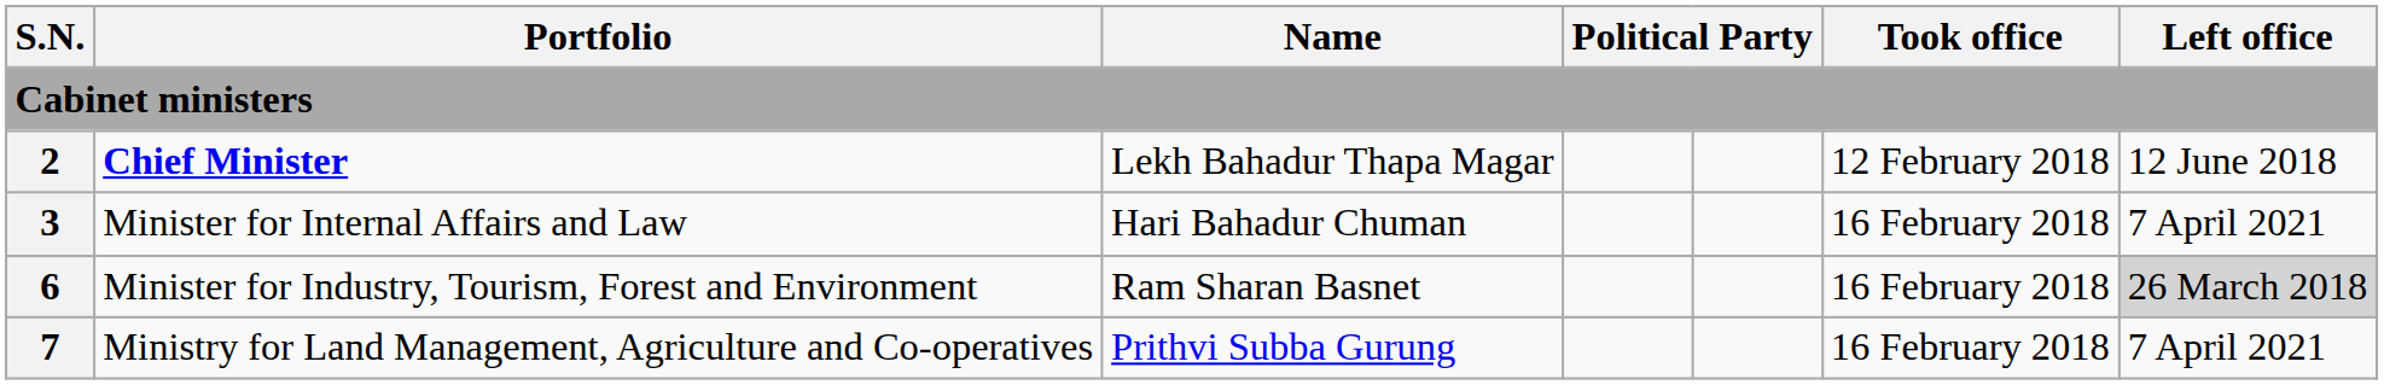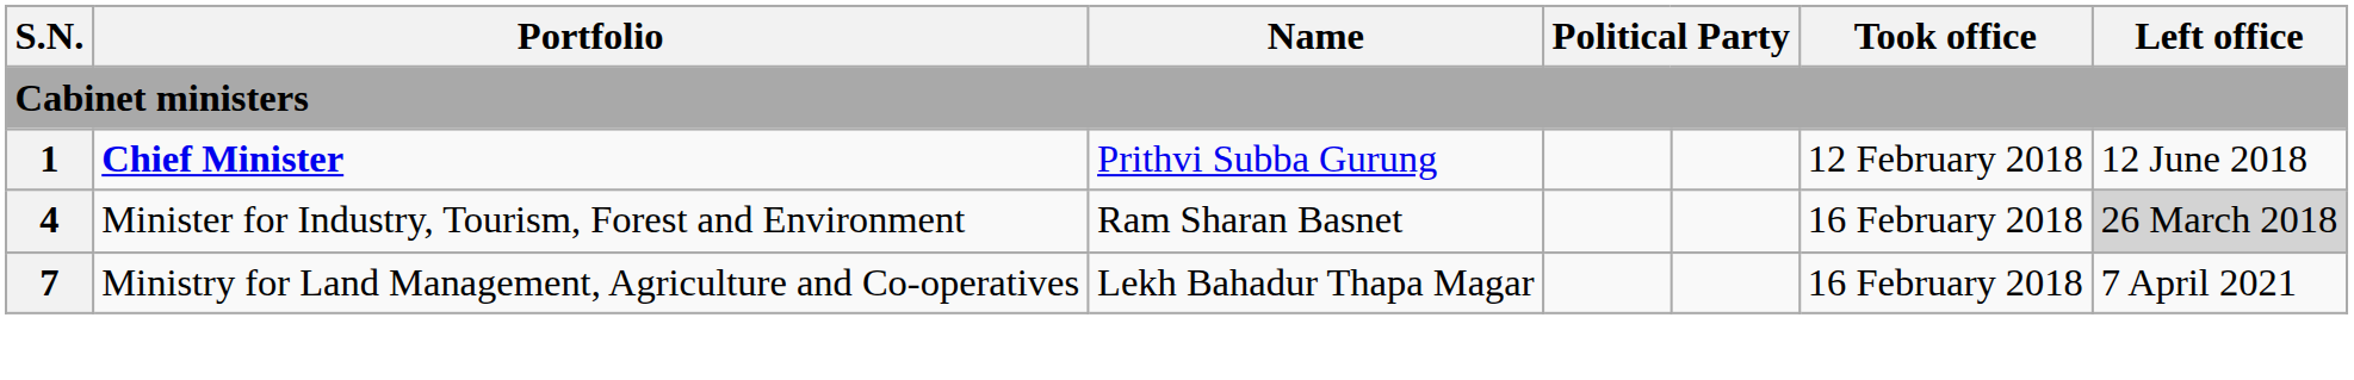 <table class="wikitable">
 <tr>
 <th>S.N.</th>
 <th>Portfolio</th>
 <th>Name<br></th>
 <th colspan="2">Political Party</th>
 <th>Took office</th>
 <th>Left office</th>
 </tr>
 <tr>
 <td colspan="7" bgcolor="darkgrey"><strong>Cabinet ministers</strong></td>
 </tr>
 <tr>
-<th>2</th>
+<th>1</th>
 <td><strong><a href='#'>Chief Minister</a><br></strong></td>
-<td>Lekh Bahadur Thapa Magar<br></td>
+<td><a href='#'>Prithvi Subba Gurung</a><br></td>
 <td></td>
 <td></td>
 <td>12 February 2018</td>
 <td>12 June 2018</td>
 </tr>
 <tr>
-<th>3</th>
-<td>Minister for Internal Affairs and Law</td>
-<td>Hari Bahadur Chuman<br></td>
-<td></td>
-<td></td>
-<td>16 February 2018</td>
-<td>7 April 2021</td>
-</tr>
-<tr>
-<th>6</th>
+<th>4</th>
 <td>Minister for Industry, Tourism, Forest and Environment</td>
 <td>Ram Sharan Basnet<br></td>
 <td></td>
 <td></td>
 <td>16 February 2018</td>
 <td style="background: lightgrey;">26 March 2018</td>
 </tr>
 <tr>
 <th>7</th>
 <td>Ministry for Land Management, Agriculture and Co-operatives</td>
-<td><a href='#'>Prithvi Subba Gurung</a><br></td>
+<td>Lekh Bahadur Thapa Magar<br></td>
 <td></td>
 <td></td>
 <td>16 February 2018</td>
 <td>7 April 2021</td>
 </tr>
 </table>
